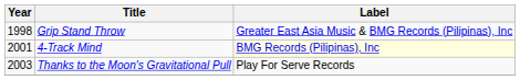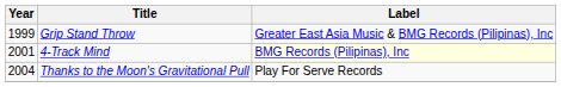 <table class="wikitable">
 <tr>
 <th>Year</th>
 <th>Title</th>
 <th>Label</th>
 </tr>
 <tr>
-<td>1998</td>
+<td>1999</td>
 <td><em><a href='#'>Grip Stand Throw</a></em></td>
 <td><a href='#'>Greater East Asia Music</a> & <a href='#'>BMG Records (Pilipinas), Inc</a></td>
 </tr>
 <tr>
 <td>2001</td>
 <td><em><a href='#'>4-Track Mind</a></em></td>
 <td style="background: lightyellow;"><a href='#'>BMG Records (Pilipinas), Inc</a></td>
 </tr>
 <tr>
-<td>2003</td>
+<td>2004</td>
 <td><em><a href='#'>Thanks to the Moon's Gravitational Pull</a></em></td>
 <td>Play For Serve Records</td>
 </tr>
 <tr>
 </tr>
 </table>
